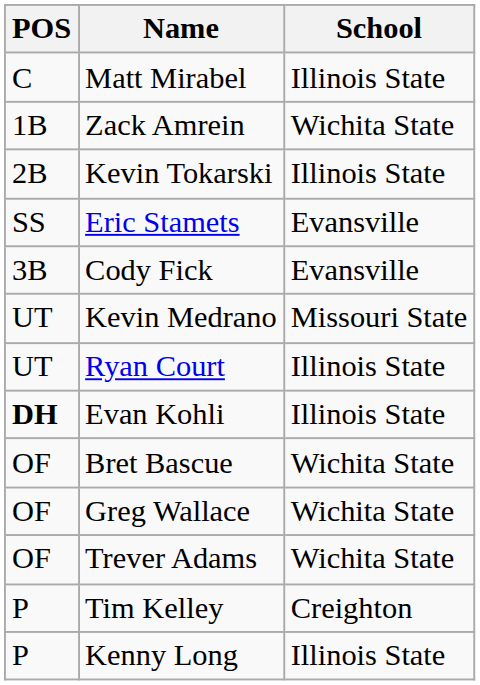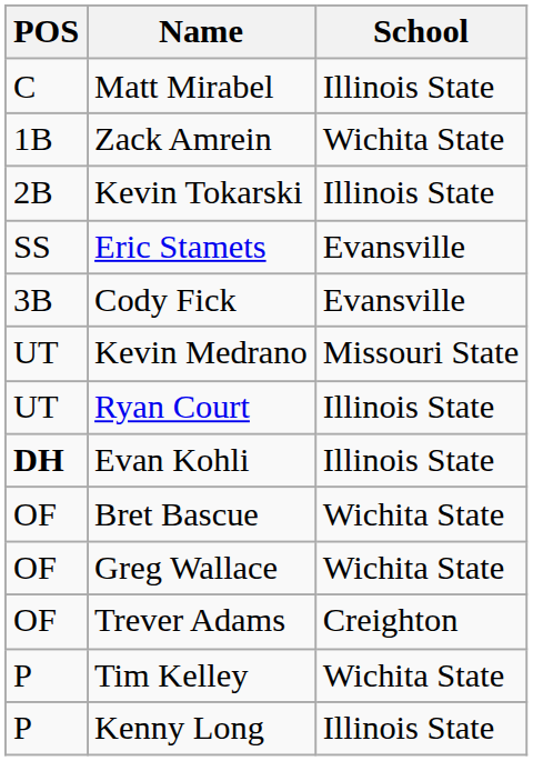 <table class=wikitable>
 <tr>
 <th>POS</th>
 <th>Name</th>
 <th>School</th>
 </tr>
 <tr>
 <td>C</td>
 <td>Matt Mirabel</td>
 <td>Illinois State</td>
 </tr>
 <tr>
 <td>1B</td>
 <td>Zack Amrein</td>
 <td>Wichita State</td>
 </tr>
 <tr>
 <td>2B</td>
 <td>Kevin Tokarski</td>
 <td>Illinois State</td>
 </tr>
 <tr>
 <td>SS</td>
 <td><a href='#'>Eric Stamets</a></td>
 <td>Evansville</td>
 </tr>
 <tr>
 <td>3B</td>
 <td>Cody Fick</td>
 <td>Evansville</td>
 </tr>
 <tr>
 <td>UT</td>
 <td>Kevin Medrano</td>
 <td>Missouri State</td>
 </tr>
 <tr>
 <td>UT</td>
 <td><a href='#'>Ryan Court</a></td>
 <td>Illinois State</td>
 </tr>
 <tr>
 <td><strong>DH</strong></td>
 <td>Evan Kohli</td>
 <td>Illinois State</td>
 </tr>
 <tr>
 <td>OF</td>
 <td>Bret Bascue</td>
 <td>Wichita State</td>
 </tr>
 <tr>
 <td>OF</td>
 <td>Greg Wallace</td>
 <td>Wichita State</td>
 </tr>
 <tr>
 <td>OF</td>
 <td>Trever Adams</td>
-<td>Wichita State</td>
+<td>Creighton</td>
 </tr>
 <tr>
 <td>P</td>
 <td>Tim Kelley</td>
-<td>Creighton</td>
+<td>Wichita State</td>
 </tr>
 <tr>
 <td>P</td>
 <td>Kenny Long</td>
 <td>Illinois State</td>
 </tr>
 </table>
